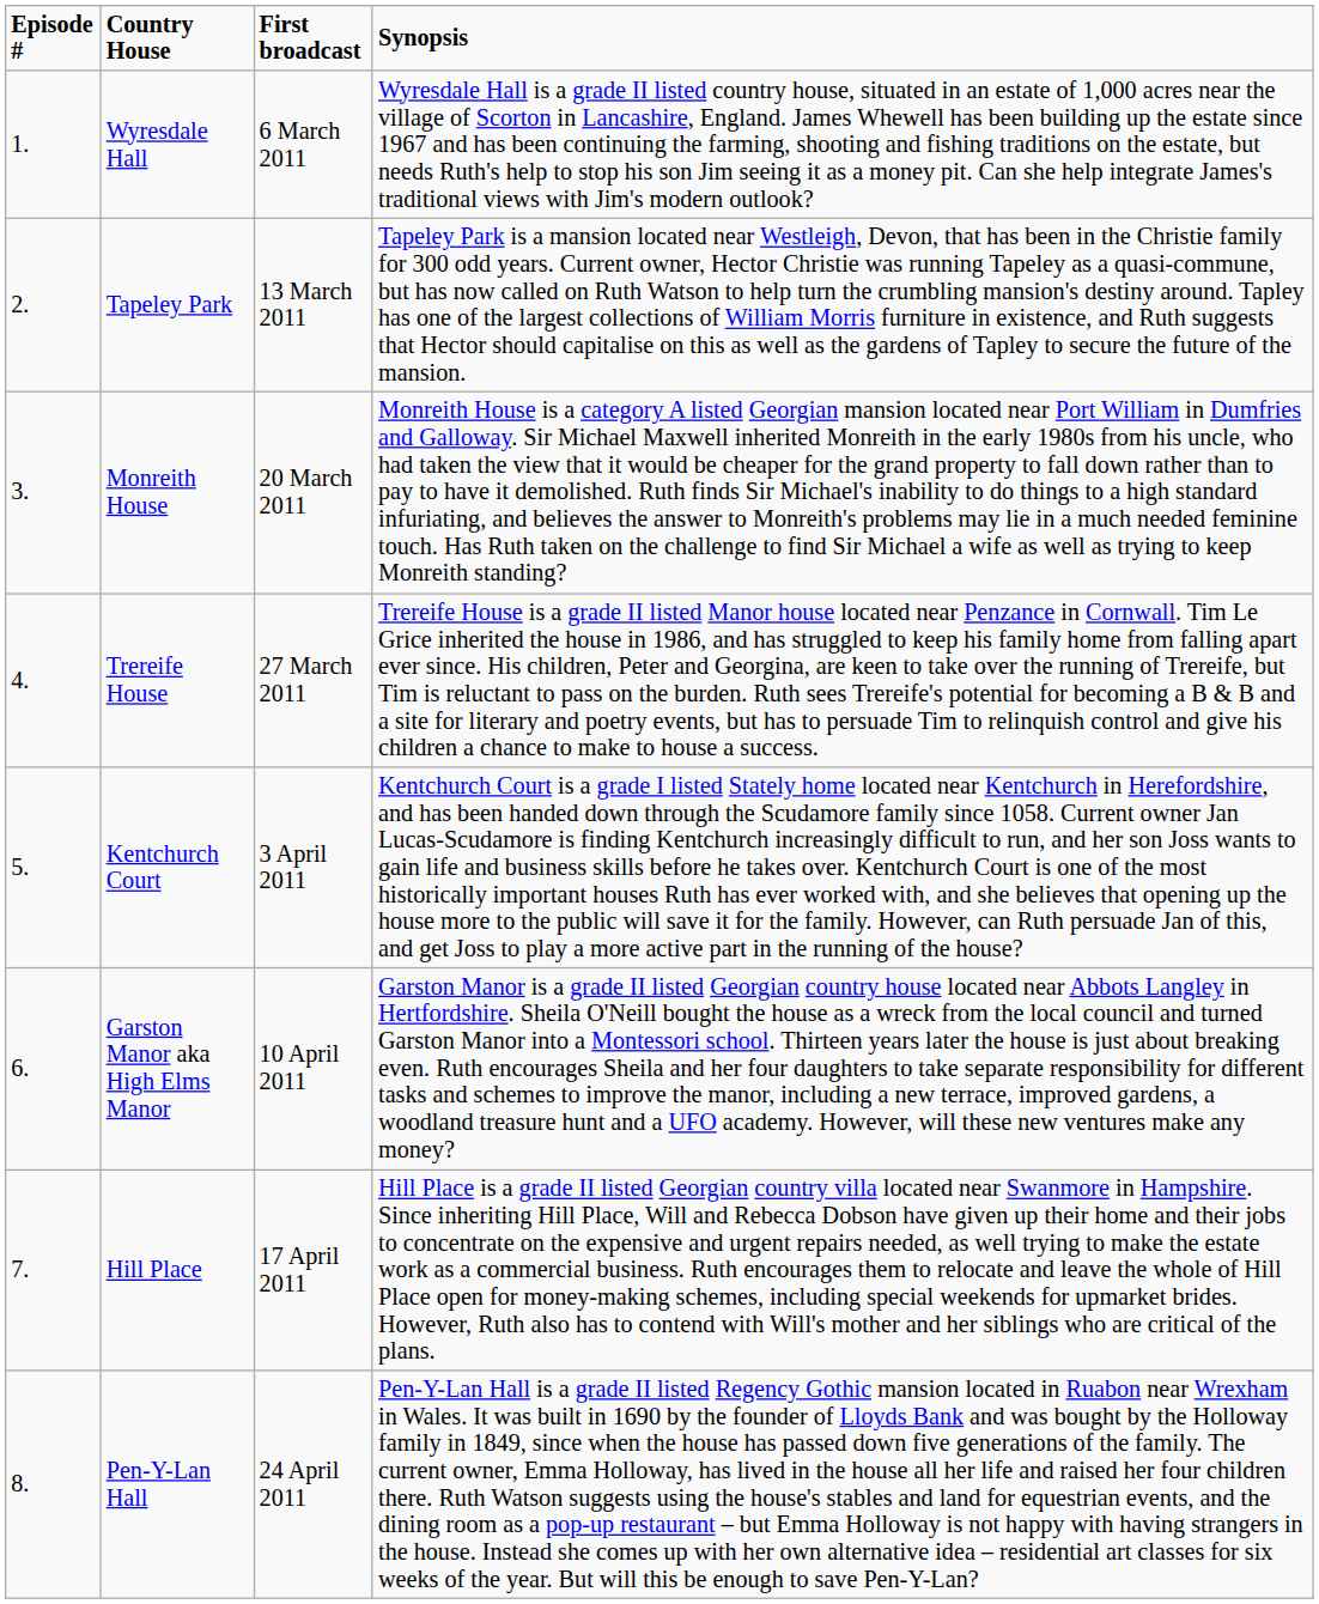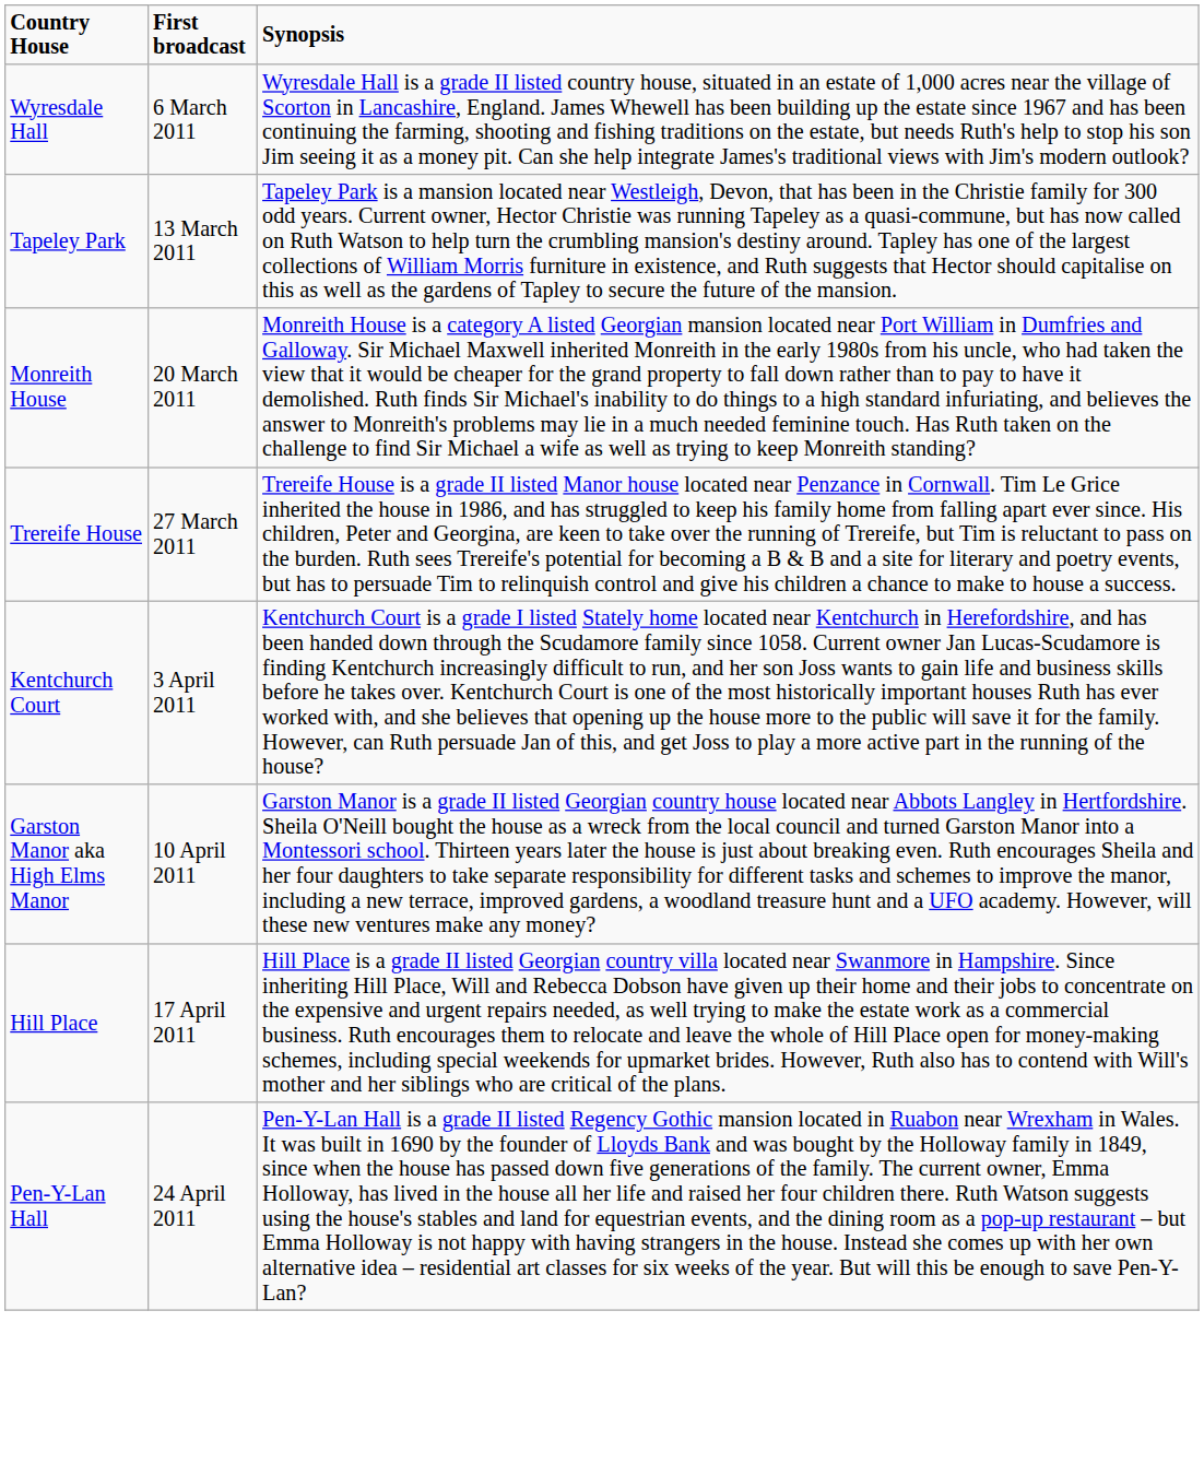 <table class="wikitable">
 <tr>
-<td><strong>Episode #</strong></td>
 <td><strong>Country House</strong></td>
 <td><strong>First broadcast</strong></td>
 <td><strong>Synopsis</strong></td>
 </tr>
 <tr>
-<td>1.</td>
 <td><a href='#'>Wyresdale Hall</a></td>
 <td>6 March 2011</td>
 <td><a href='#'>Wyresdale Hall</a> is a <a href='#'>grade II listed</a> country house, situated in an estate of 1,000 acres near the village of <a href='#'>Scorton</a> in <a href='#'>Lancashire</a>, England. James Whewell has been building up the estate since 1967 and has been continuing the farming, shooting and fishing traditions on the estate, but needs Ruth's help to stop his son Jim seeing it as a money pit. Can she help integrate James's traditional views with Jim's modern outlook?</td>
 </tr>
 <tr>
-<td>2.</td>
 <td><a href='#'>Tapeley Park</a></td>
 <td>13 March 2011</td>
 <td><a href='#'>Tapeley Park</a> is a mansion located near <a href='#'>Westleigh</a>, Devon, that has been in the Christie family for 300 odd years. Current owner, Hector Christie was running Tapeley as a quasi-commune, but has now called on Ruth Watson to help turn the crumbling mansion's destiny around. Tapley has one of the largest collections of <a href='#'>William Morris</a> furniture in existence, and Ruth suggests that Hector should capitalise on this as well as the gardens of Tapley to secure the future of the mansion.</td>
 </tr>
 <tr>
-<td>3.</td>
 <td><a href='#'>Monreith House</a></td>
 <td>20 March 2011</td>
 <td><a href='#'>Monreith House</a> is a <a href='#'>category A listed</a> <a href='#'>Georgian</a> mansion located near <a href='#'>Port William</a> in <a href='#'>Dumfries and Galloway</a>. Sir Michael Maxwell inherited Monreith in the early 1980s from his uncle, who had taken the view that it would be cheaper for the grand property to fall down rather than to pay to have it demolished. Ruth finds Sir Michael's inability to do things to a high standard infuriating, and believes the answer to Monreith's problems may lie in a much needed feminine touch. Has Ruth taken on the challenge to find Sir Michael a wife as well as trying to keep Monreith standing?</td>
 </tr>
 <tr>
-<td>4.</td>
 <td><a href='#'>Trereife House</a></td>
 <td>27 March 2011</td>
 <td><a href='#'>Trereife House</a> is a <a href='#'>grade II listed</a> <a href='#'>Manor house</a> located near <a href='#'>Penzance</a> in <a href='#'>Cornwall</a>. Tim Le Grice inherited the house in 1986, and has struggled to keep his family home from falling apart ever since. His children, Peter and Georgina, are keen to take over the running of Trereife, but Tim is reluctant to pass on the burden. Ruth sees Trereife's potential for becoming a B & B and a site for literary and poetry events, but has to persuade Tim to relinquish control and give his children a chance to make to house a success.</td>
 </tr>
 <tr>
-<td>5.</td>
 <td><a href='#'>Kentchurch Court</a></td>
 <td>3 April 2011</td>
 <td><a href='#'>Kentchurch Court</a> is a <a href='#'>grade I listed</a> <a href='#'>Stately home</a> located near <a href='#'>Kentchurch</a> in <a href='#'>Herefordshire</a>, and has been handed down through the Scudamore family since 1058. Current owner Jan Lucas-Scudamore is finding Kentchurch increasingly difficult to run, and her son Joss wants to gain life and business skills before he takes over. Kentchurch Court is one of the most historically important houses Ruth has ever worked with, and she believes that opening up the house more to the public will save it for the family. However, can Ruth persuade Jan of this, and get Joss to play a more active part in the running of the house?</td>
 </tr>
 <tr>
-<td>6.</td>
 <td><a href='#'>Garston Manor</a> aka <a href='#'>High Elms Manor</a></td>
 <td>10 April 2011</td>
 <td><a href='#'>Garston Manor</a> is a <a href='#'>grade II listed</a> <a href='#'>Georgian</a> <a href='#'>country house</a> located near <a href='#'>Abbots Langley</a> in <a href='#'>Hertfordshire</a>. Sheila O'Neill bought the house as a wreck from the local council and turned Garston Manor into a <a href='#'>Montessori school</a>. Thirteen years later the house is just about breaking even. Ruth encourages Sheila and her four daughters to take separate responsibility for different tasks and schemes to improve the manor, including a new terrace, improved gardens, a woodland treasure hunt and a <a href='#'>UFO</a> academy. However, will these new ventures make any money?</td>
 </tr>
 <tr>
-<td>7.</td>
 <td><a href='#'>Hill Place</a></td>
 <td>17 April 2011</td>
 <td><a href='#'>Hill Place</a> is a <a href='#'>grade II listed</a> <a href='#'>Georgian</a> <a href='#'>country villa</a> located near <a href='#'>Swanmore</a> in <a href='#'>Hampshire</a>. Since inheriting Hill Place, Will and Rebecca Dobson have given up their home and their jobs to concentrate on the expensive and urgent repairs needed, as well trying to make the estate work as a commercial business. Ruth encourages them to relocate and leave the whole of Hill Place open for money-making schemes, including special weekends for upmarket brides. However, Ruth also has to contend with Will's mother and her siblings who are critical of the plans.</td>
 </tr>
 <tr>
-<td>8.</td>
 <td><a href='#'>Pen-Y-Lan Hall</a></td>
 <td>24 April 2011</td>
 <td><a href='#'>Pen-Y-Lan Hall</a> is a <a href='#'>grade II listed</a> <a href='#'>Regency Gothic</a> mansion located in <a href='#'>Ruabon</a> near <a href='#'>Wrexham</a> in Wales. It was built in 1690 by the founder of <a href='#'>Lloyds Bank</a> and was bought by the Holloway family in 1849, since when the house has passed down five generations of the family. The current owner, Emma Holloway, has lived in the house all her life and raised her four children there. Ruth Watson suggests using the house's stables and land for equestrian events, and the dining room as a <a href='#'>pop-up restaurant</a> – but Emma Holloway is not happy with having strangers in the house. Instead she comes up with her own alternative idea – residential art classes for six weeks of the year. But will this be enough to save Pen-Y-Lan?</td>
 </tr>
 </table>
